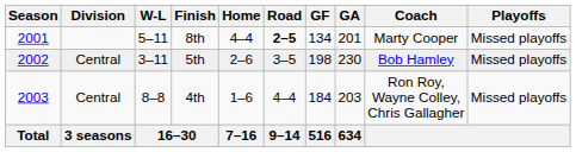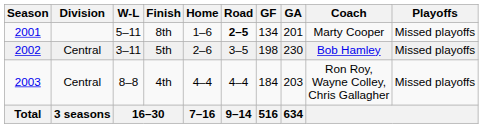 <table class="wikitable">
 <tr>
 <th>Season</th>
 <th>Division</th>
 <th>W-L</th>
 <th>Finish</th>
 <th>Home</th>
 <th>Road</th>
 <th>GF</th>
 <th>GA</th>
 <th>Coach</th>
 <th>Playoffs</th>
 </tr>
 <tr ALIGN=center>
 <td><a href='#'>2001</a></td>
 <td></td>
 <td>5–11</td>
 <td>8th</td>
-<td>4–4</td>
+<td>1–6</td>
 <td><strong>2–5</strong></td>
 <td>134</td>
 <td>201</td>
 <td>Marty Cooper</td>
 <td>Missed playoffs</td>
 </tr>
 <tr ALIGN=center bgcolor="#f0f0f0">
 <td><a href='#'>2002</a></td>
 <td>Central</td>
 <td>3–11</td>
 <td>5th</td>
 <td>2–6</td>
 <td>3–5</td>
 <td>198</td>
 <td>230</td>
 <td><a href='#'>Bob Hamley</a></td>
 <td>Missed playoffs</td>
 </tr>
 <tr ALIGN=center>
 <td><a href='#'>2003</a></td>
 <td>Central</td>
 <td>8–8</td>
 <td>4th</td>
-<td>1–6</td>
+<td>4–4</td>
 <td>4–4</td>
 <td>184</td>
 <td>203</td>
 <td>Ron Roy,<br>Wayne Colley,<br>Chris Gallagher</td>
 <td>Missed playoffs</td>
 </tr>
 <tr ALIGN=center bgcolor="#e0e0e0">
 <th>Total</th>
 <th>3 seasons</th>
 <th colspan="2">16–30</th>
 <th>7–16</th>
 <th>9–14</th>
 <th>516</th>
 <th>634</th>
 <th colspan="2"></th>
 </tr>
 </table>
